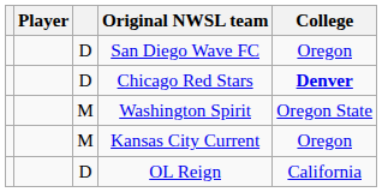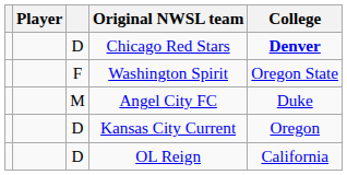 <table class="wikitable sortable" style="font-size: 95%;text-align: center;">
 <tr>
 <th scope="col"></th>
 <th scope="col">Player</th>
 <th scope="col"></th>
 <th scope="col">Original NWSL team</th>
 <th scope="col">College</th>
 </tr>
 <tr>
 <td></td>
 <td></td>
 <td>D</td>
-<td><a href='#'>San Diego Wave FC</a></td>
-<td><a href='#'>Oregon</a></td>
-</tr>
-<tr>
-<td></td>
-<td></td>
-<td>D</td>
 <td><a href='#'>Chicago Red Stars</a></td>
 <td><strong><a href='#'>Denver</a></strong></td>
 </tr>
 <tr>
 <td></td>
 <td></td>
-<td>M</td>
+<td>F</td>
 <td><a href='#'>Washington Spirit</a></td>
 <td><a href='#'>Oregon State</a></td>
 </tr>
 <tr>
 <td></td>
 <td></td>
 <td>M</td>
+<td><a href='#'>Angel City FC</a></td>
+<td><a href='#'>Duke</a></td>
+</tr>
+<tr>
+<td></td>
+<td></td>
+<td>D</td>
 <td><a href='#'>Kansas City Current</a></td>
 <td><a href='#'>Oregon</a></td>
 </tr>
 <tr>
 <td></td>
 <td></td>
 <td>D</td>
 <td><a href='#'>OL Reign</a></td>
 <td><a href='#'>California</a></td>
 </tr>
 <tr>
 </tr>
 </table>
